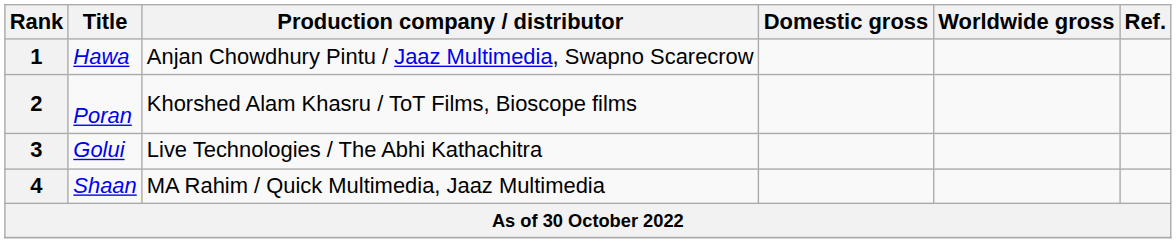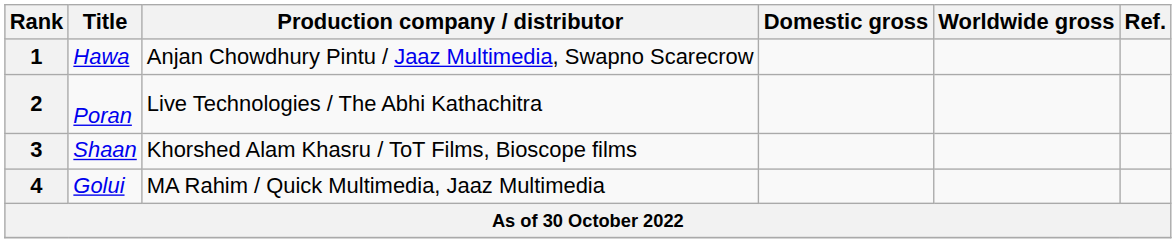 <table class="wikitable sortable" style="margin:automaaa ki tere; margin:auto;">
 <tr>
 <th>Rank</th>
 <th>Title</th>
 <th>Production company / distributor</th>
 <th>Domestic gross</th>
 <th>Worldwide gross</th>
 <th>Ref.</th>
 </tr>
 <tr>
 <th>1</th>
 <td><em><a href='#'>Hawa</a></em></td>
 <td>Anjan Chowdhury Pintu / <a href='#'>Jaaz Multimedia</a>, Swapno Scarecrow</td>
 <td></td>
 <td></td>
 <td style="text-align:center;"></td>
 </tr>
 <tr>
 <th>2</th>
 <td style="text-align:left;"><br><em><a href='#'>Poran</a></em></td>
+<td>Live Technologies / The Abhi Kathachitra</td>
+<td></td>
+<td></td>
+<td style="text-align:center;"></td>
+</tr>
+<tr>
+<th>3</th>
+<td style="text-align:left;"><em><a href='#'>Shaan</a></em></td>
 <td>Khorshed Alam Khasru / ToT Films, Bioscope films</td>
 <td></td>
 <td></td>
 <td style="text-align:center;"></td>
 </tr>
 <tr>
-<th>3</th>
+<th>4</th>
 <td style="text-align:left;"><em><a href='#'>Golui</a></em></td>
-<td>Live Technologies / The Abhi Kathachitra</td>
-<td></td>
-<td></td>
-<td style="text-align:center;"></td>
-</tr>
-<tr>
-<th>4</th>
-<td style="text-align:left;"><em><a href='#'>Shaan</a></em></td>
 <td>MA Rahim / Quick Multimedia, Jaaz Multimedia</td>
 <td></td>
 <td></td>
 <td style="text-align:center;"></td>
 </tr>
 <tr>
 <th colspan="6"><small>As of 30 October 2022</small></th>
 </tr>
 <tr>
 </tr>
 </table>
